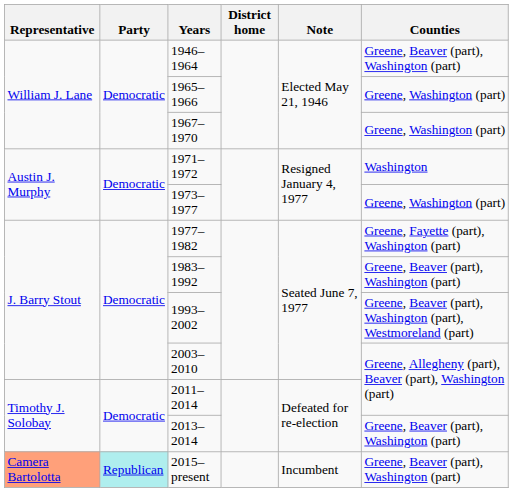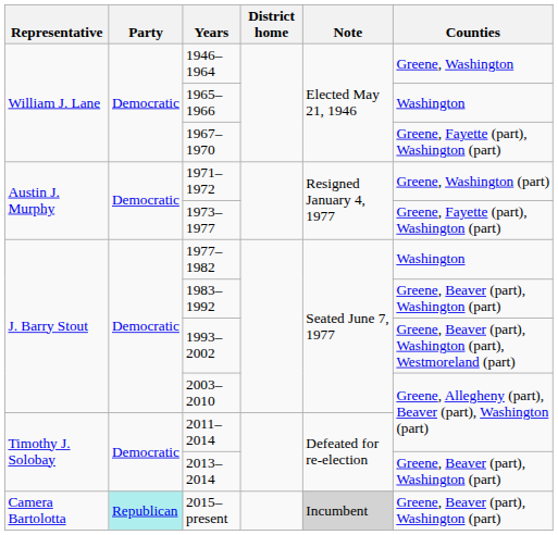 <table class=wikitable>
 <tr valign=bottom>
 <th>Representative</th>
 <th>Party</th>
 <th>Years</th>
 <th>District home</th>
 <th>Note</th>
 <th>Counties</th>
 </tr>
 <tr>
 <td rowspan=3><a href='#'>William J. Lane</a></td>
 <td rowspan=3><a href='#'>Democratic</a></td>
 <td>1946–1964</td>
 <td rowspan=3> </td>
 <td rowspan=3>Elected May 21, 1946</td>
-<td><a href='#'>Greene</a>, <a href='#'>Beaver</a> (part), <a href='#'>Washington</a> (part)</td>
+<td><a href='#'>Greene</a>, <a href='#'>Washington</a></td>
 </tr>
 <tr>
 <td>1965–1966</td>
-<td><a href='#'>Greene</a>, <a href='#'>Washington</a> (part)</td>
+<td><a href='#'>Washington</a></td>
 </tr>
 <tr>
 <td>1967–1970</td>
-<td><a href='#'>Greene</a>, <a href='#'>Washington</a> (part)</td>
+<td><a href='#'>Greene</a>, <a href='#'>Fayette</a> (part), <a href='#'>Washington</a> (part)</td>
 </tr>
 <tr>
 <td rowspan=2><a href='#'>Austin J. Murphy</a></td>
 <td rowspan=2><a href='#'>Democratic</a></td>
 <td>1971–1972</td>
 <td rowspan=2> </td>
 <td rowspan=2>Resigned January 4, 1977</td>
-<td><a href='#'>Washington</a></td>
+<td><a href='#'>Greene</a>, <a href='#'>Washington</a> (part)</td>
 </tr>
 <tr>
 <td>1973–1977</td>
-<td><a href='#'>Greene</a>, <a href='#'>Washington</a> (part)</td>
+<td><a href='#'>Greene</a>, <a href='#'>Fayette</a> (part), <a href='#'>Washington</a> (part)</td>
 </tr>
 <tr>
 <td rowspan=4><a href='#'>J. Barry Stout</a></td>
 <td rowspan=4><a href='#'>Democratic</a></td>
 <td>1977–1982</td>
 <td rowspan=4> </td>
 <td rowspan=4>Seated June 7, 1977</td>
-<td><a href='#'>Greene</a>, <a href='#'>Fayette</a> (part), <a href='#'>Washington</a> (part)</td>
+<td><a href='#'>Washington</a></td>
 </tr>
 <tr>
 <td>1983–1992</td>
 <td><a href='#'>Greene</a>, <a href='#'>Beaver</a> (part), <a href='#'>Washington</a> (part)</td>
 </tr>
 <tr>
 <td>1993–2002</td>
 <td><a href='#'>Greene</a>, <a href='#'>Beaver</a> (part), <a href='#'>Washington</a> (part), <a href='#'>Westmoreland</a> (part)</td>
 </tr>
 <tr>
 <td>2003–2010</td>
 <td rowspan=2><a href='#'>Greene</a>, <a href='#'>Allegheny</a> (part), <a href='#'>Beaver</a> (part), <a href='#'>Washington</a> (part)</td>
 </tr>
 <tr>
 <td rowspan=2><a href='#'>Timothy J. Solobay</a></td>
 <td rowspan=2><a href='#'>Democratic</a></td>
 <td>2011–2014</td>
 <td rowspan=2> </td>
 <td rowspan=2>Defeated for re-election</td>
 </tr>
 <tr>
 <td>2013–2014</td>
 <td><a href='#'>Greene</a>, <a href='#'>Beaver</a> (part), <a href='#'>Washington</a> (part)</td>
 </tr>
 <tr>
-<td style="background: lightsalmon;"><a href='#'>Camera Bartolotta</a></td>
+<td><a href='#'>Camera Bartolotta</a></td>
 <td style="background: paleturquoise;"><a href='#'>Republican</a></td>
 <td>2015–present</td>
 <td></td>
-<td>Incumbent</td>
+<td style="background: lightgrey;">Incumbent</td>
 <td><a href='#'>Greene</a>, <a href='#'>Beaver</a> (part), <a href='#'>Washington</a> (part)</td>
 </tr>
 </table>
